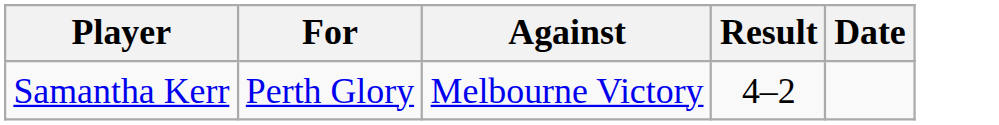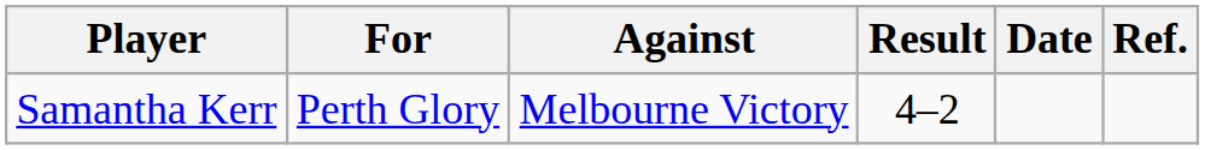 <table class="wikitable">
 <tr>
 <th>Player</th>
 <th>For</th>
 <th>Against</th>
 <th style="text-align:center">Result</th>
 <th>Date</th>
+<th>Ref.</th>
 </tr>
 <tr>
 <td> <a href='#'>Samantha Kerr</a></td>
 <td><a href='#'>Perth Glory</a></td>
 <td><a href='#'>Melbourne Victory</a></td>
 <td style="text-align:center;">4–2</td>
 <td></td>
+<td></td>
 </tr>
 </table>
